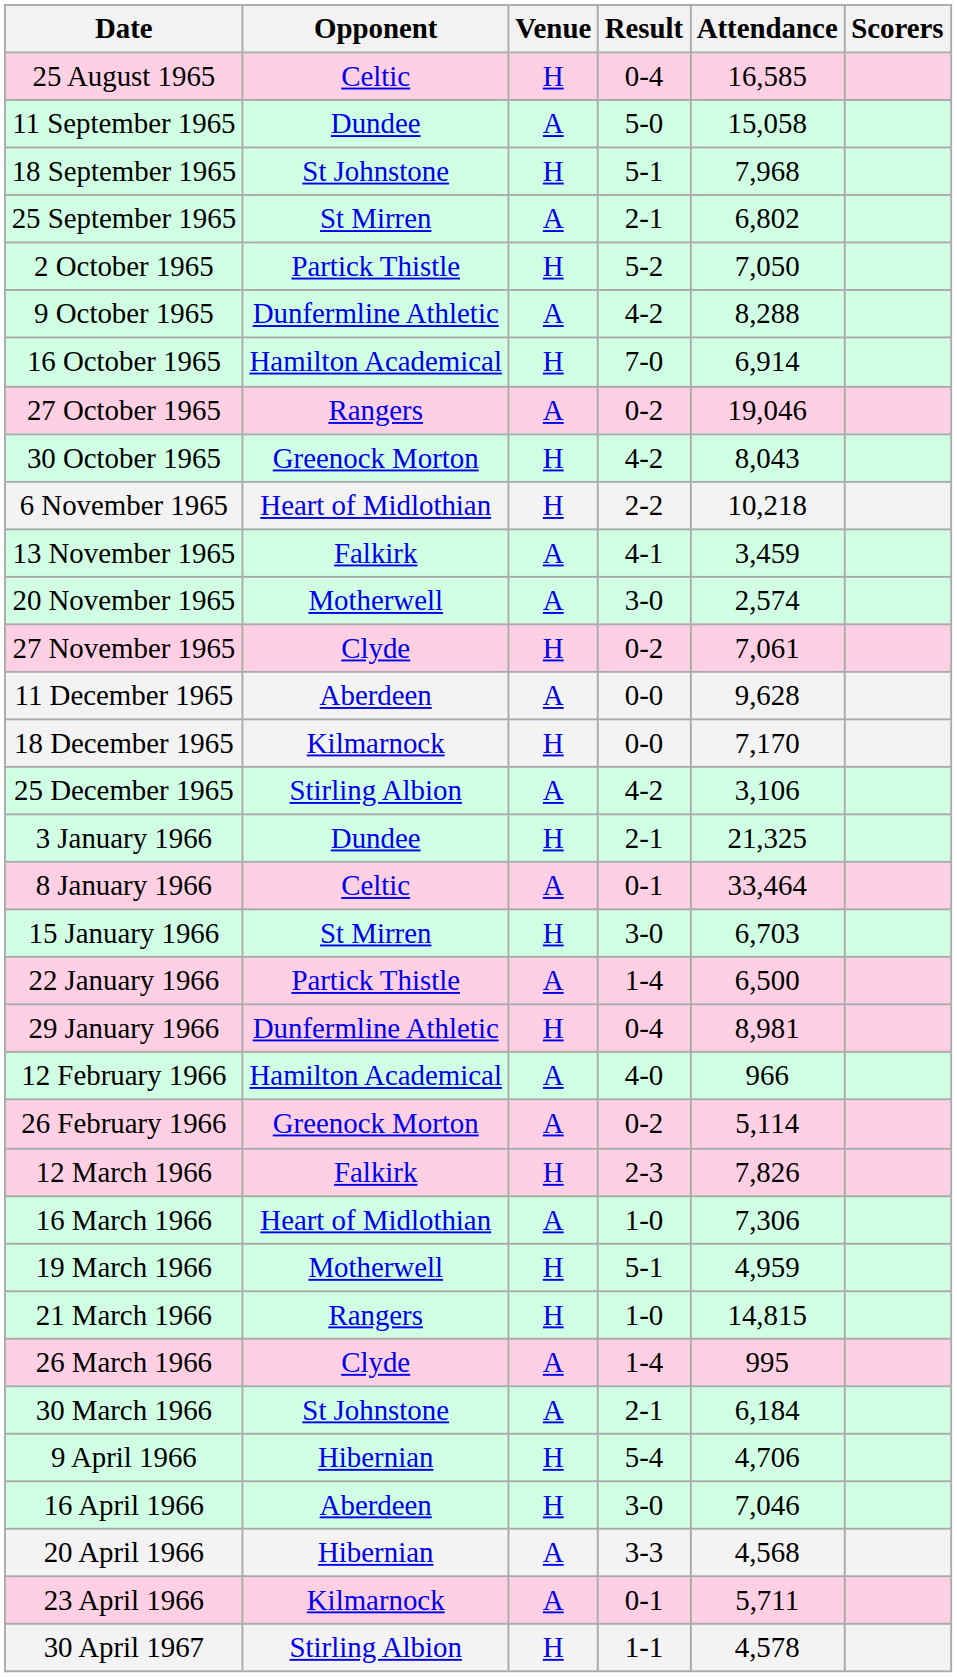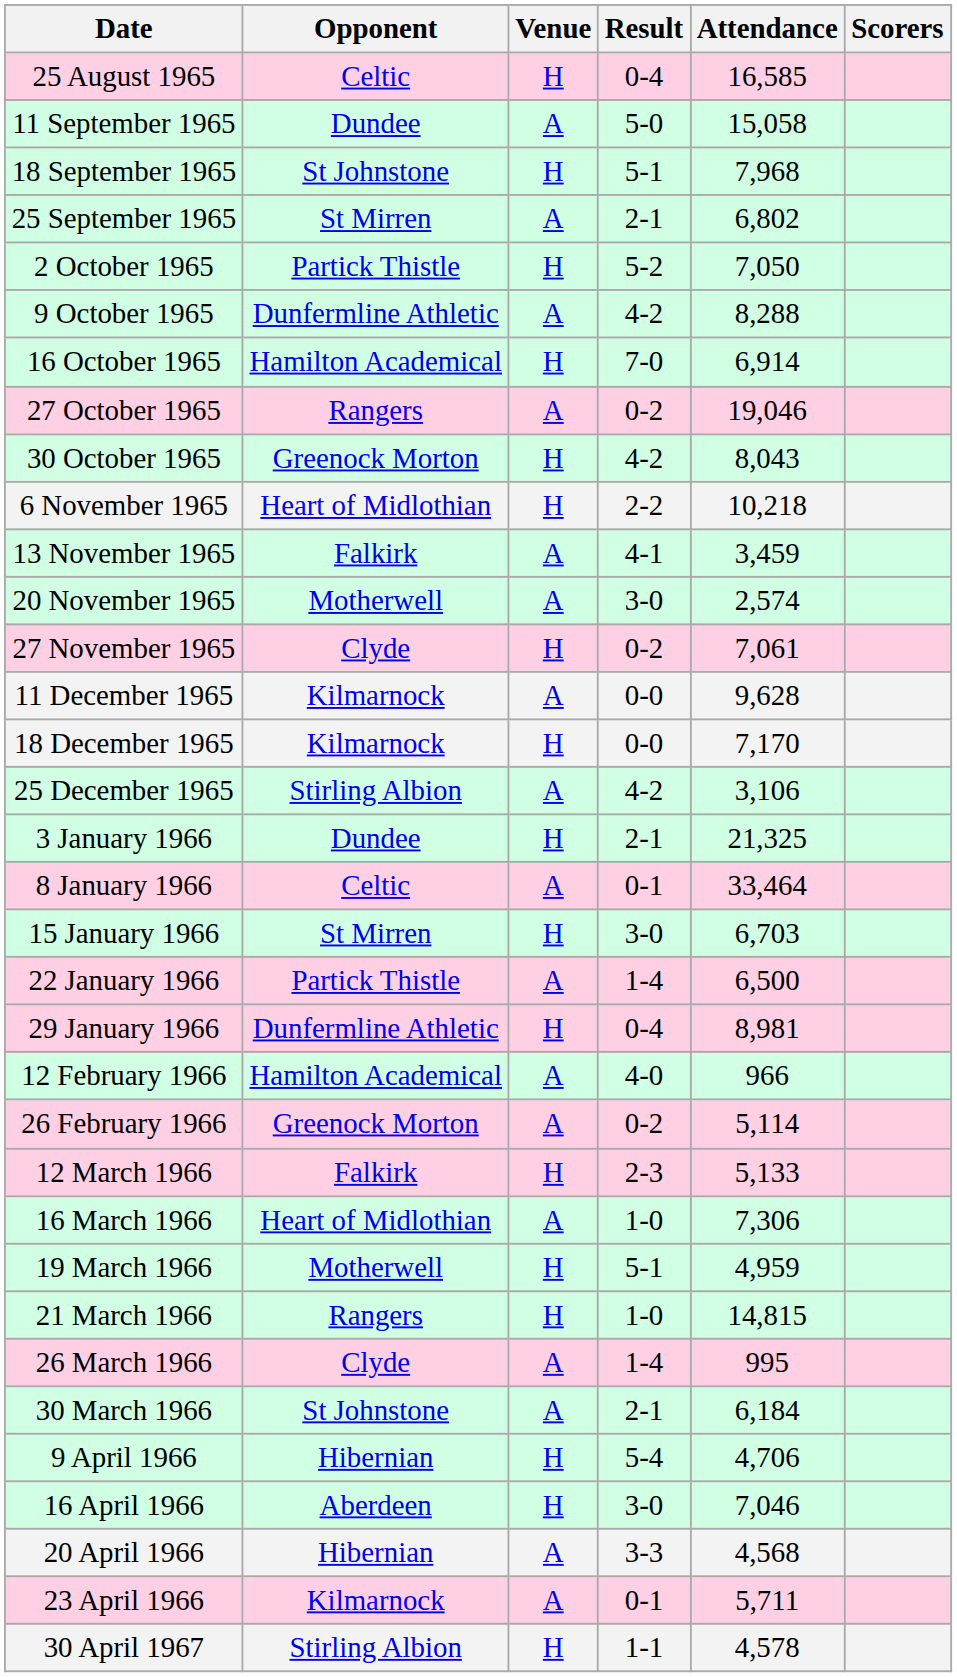 <table class="wikitable sortable" style="font-size:95%; text-align:center">
 <tr>
 <th>Date</th>
 <th>Opponent</th>
 <th>Venue</th>
 <th>Result</th>
 <th>Attendance</th>
 <th>Scorers</th>
 </tr>
 <tr bgcolor = "#ffd0e3">
 <td>25 August 1965</td>
 <td><a href='#'>Celtic</a></td>
 <td><a href='#'>H</a></td>
 <td>0-4</td>
 <td>16,585</td>
 <td></td>
 </tr>
 <tr bgcolor = "#d0ffe3">
 <td>11 September 1965</td>
 <td><a href='#'>Dundee</a></td>
 <td><a href='#'>A</a></td>
 <td>5-0</td>
 <td>15,058</td>
 <td></td>
 </tr>
 <tr bgcolor = "#d0ffe3">
 <td>18 September 1965</td>
 <td><a href='#'>St Johnstone</a></td>
 <td><a href='#'>H</a></td>
 <td>5-1</td>
 <td>7,968</td>
 <td></td>
 </tr>
 <tr bgcolor = "#d0ffe3">
 <td>25 September 1965</td>
 <td><a href='#'>St Mirren</a></td>
 <td><a href='#'>A</a></td>
 <td>2-1</td>
 <td>6,802</td>
 <td></td>
 </tr>
 <tr bgcolor = "#d0ffe3">
 <td>2 October 1965</td>
 <td><a href='#'>Partick Thistle</a></td>
 <td><a href='#'>H</a></td>
 <td>5-2</td>
 <td>7,050</td>
 <td></td>
 </tr>
 <tr bgcolor = "#d0ffe3">
 <td>9 October 1965</td>
 <td><a href='#'>Dunfermline Athletic</a></td>
 <td><a href='#'>A</a></td>
 <td>4-2</td>
 <td>8,288</td>
 <td></td>
 </tr>
 <tr bgcolor = "#d0ffe3">
 <td>16 October 1965</td>
 <td><a href='#'>Hamilton Academical</a></td>
 <td><a href='#'>H</a></td>
 <td>7-0</td>
 <td>6,914</td>
 <td></td>
 </tr>
 <tr bgcolor = "#ffd0e3">
 <td>27 October 1965</td>
 <td><a href='#'>Rangers</a></td>
 <td><a href='#'>A</a></td>
 <td>0-2</td>
 <td>19,046</td>
 <td></td>
 </tr>
 <tr bgcolor = "#d0ffe3">
 <td>30 October 1965</td>
 <td><a href='#'>Greenock Morton</a></td>
 <td><a href='#'>H</a></td>
 <td>4-2</td>
 <td>8,043</td>
 <td></td>
 </tr>
 <tr bgcolor = "#f3f3f3">
 <td>6 November 1965</td>
 <td><a href='#'>Heart of Midlothian</a></td>
 <td><a href='#'>H</a></td>
 <td>2-2</td>
 <td>10,218</td>
 <td></td>
 </tr>
 <tr bgcolor = "#d0ffe3">
 <td>13 November 1965</td>
 <td><a href='#'>Falkirk</a></td>
 <td><a href='#'>A</a></td>
 <td>4-1</td>
 <td>3,459</td>
 <td></td>
 </tr>
 <tr bgcolor = "#d0ffe3">
 <td>20 November 1965</td>
 <td><a href='#'>Motherwell</a></td>
 <td><a href='#'>A</a></td>
 <td>3-0</td>
 <td>2,574</td>
 <td></td>
 </tr>
 <tr bgcolor = "#ffd0e3">
 <td>27 November 1965</td>
 <td><a href='#'>Clyde</a></td>
 <td><a href='#'>H</a></td>
 <td>0-2</td>
 <td>7,061</td>
 <td></td>
 </tr>
 <tr bgcolor = "#f3f3f3">
 <td>11 December 1965</td>
-<td><a href='#'>Aberdeen</a></td>
+<td><a href='#'>Kilmarnock</a></td>
 <td><a href='#'>A</a></td>
 <td>0-0</td>
 <td>9,628</td>
 <td></td>
 </tr>
 <tr bgcolor = "#f3f3f3">
 <td>18 December 1965</td>
 <td><a href='#'>Kilmarnock</a></td>
 <td><a href='#'>H</a></td>
 <td>0-0</td>
 <td>7,170</td>
 <td></td>
 </tr>
 <tr bgcolor = "#d0ffe3">
 <td>25 December 1965</td>
 <td><a href='#'>Stirling Albion</a></td>
 <td><a href='#'>A</a></td>
 <td>4-2</td>
 <td>3,106</td>
 <td></td>
 </tr>
 <tr bgcolor = "#d0ffe3">
 <td>3 January 1966</td>
 <td><a href='#'>Dundee</a></td>
 <td><a href='#'>H</a></td>
 <td>2-1</td>
 <td>21,325</td>
 <td></td>
 </tr>
 <tr bgcolor = "#ffd0e3">
 <td>8 January 1966</td>
 <td><a href='#'>Celtic</a></td>
 <td><a href='#'>A</a></td>
 <td>0-1</td>
 <td>33,464</td>
 <td></td>
 </tr>
 <tr bgcolor = "#d0ffe3">
 <td>15 January 1966</td>
 <td><a href='#'>St Mirren</a></td>
 <td><a href='#'>H</a></td>
 <td>3-0</td>
 <td>6,703</td>
 <td></td>
 </tr>
 <tr bgcolor = "#ffd0e3">
 <td>22 January 1966</td>
 <td><a href='#'>Partick Thistle</a></td>
 <td><a href='#'>A</a></td>
 <td>1-4</td>
 <td>6,500</td>
 <td></td>
 </tr>
 <tr bgcolor = "#ffd0e3">
 <td>29 January 1966</td>
 <td><a href='#'>Dunfermline Athletic</a></td>
 <td><a href='#'>H</a></td>
 <td>0-4</td>
 <td>8,981</td>
 <td></td>
 </tr>
 <tr bgcolor = "#d0ffe3">
 <td>12 February 1966</td>
 <td><a href='#'>Hamilton Academical</a></td>
 <td><a href='#'>A</a></td>
 <td>4-0</td>
 <td>966</td>
 <td></td>
 </tr>
 <tr bgcolor = "#ffd0e3">
 <td>26 February 1966</td>
 <td><a href='#'>Greenock Morton</a></td>
 <td><a href='#'>A</a></td>
 <td>0-2</td>
 <td>5,114</td>
 <td></td>
 </tr>
 <tr bgcolor = "#ffd0e3">
 <td>12 March 1966</td>
 <td><a href='#'>Falkirk</a></td>
 <td><a href='#'>H</a></td>
 <td>2-3</td>
-<td>7,826</td>
+<td>5,133</td>
 <td></td>
 </tr>
 <tr bgcolor = "#d0ffe3">
 <td>16 March 1966</td>
 <td><a href='#'>Heart of Midlothian</a></td>
 <td><a href='#'>A</a></td>
 <td>1-0</td>
 <td>7,306</td>
 <td></td>
 </tr>
 <tr bgcolor = "#d0ffe3">
 <td>19 March 1966</td>
 <td><a href='#'>Motherwell</a></td>
 <td><a href='#'>H</a></td>
 <td>5-1</td>
 <td>4,959</td>
 <td></td>
 </tr>
 <tr bgcolor = "#d0ffe3">
 <td>21 March 1966</td>
 <td><a href='#'>Rangers</a></td>
 <td><a href='#'>H</a></td>
 <td>1-0</td>
 <td>14,815</td>
 <td></td>
 </tr>
 <tr bgcolor = "#ffd0e3">
 <td>26 March 1966</td>
 <td><a href='#'>Clyde</a></td>
 <td><a href='#'>A</a></td>
 <td>1-4</td>
 <td>995</td>
 <td></td>
 </tr>
 <tr bgcolor = "#d0ffe3">
 <td>30 March 1966</td>
 <td><a href='#'>St Johnstone</a></td>
 <td><a href='#'>A</a></td>
 <td>2-1</td>
 <td>6,184</td>
 <td></td>
 </tr>
 <tr bgcolor = "#d0ffe3">
 <td>9 April 1966</td>
 <td><a href='#'>Hibernian</a></td>
 <td><a href='#'>H</a></td>
 <td>5-4</td>
 <td>4,706</td>
 <td></td>
 </tr>
 <tr bgcolor = "#d0ffe3">
 <td>16 April 1966</td>
 <td><a href='#'>Aberdeen</a></td>
 <td><a href='#'>H</a></td>
 <td>3-0</td>
 <td>7,046</td>
 <td></td>
 </tr>
 <tr bgcolor = "#f3f3f3">
 <td>20 April 1966</td>
 <td><a href='#'>Hibernian</a></td>
 <td><a href='#'>A</a></td>
 <td>3-3</td>
 <td>4,568</td>
 <td></td>
 </tr>
 <tr bgcolor = "#ffd0e3">
 <td>23 April 1966</td>
 <td><a href='#'>Kilmarnock</a></td>
 <td><a href='#'>A</a></td>
 <td>0-1</td>
 <td>5,711</td>
 <td></td>
 </tr>
 <tr bgcolor = "#f3f3f3">
 <td>30 April 1967</td>
 <td><a href='#'>Stirling Albion</a></td>
 <td><a href='#'>H</a></td>
 <td>1-1</td>
 <td>4,578</td>
 <td></td>
 </tr>
 </table>
